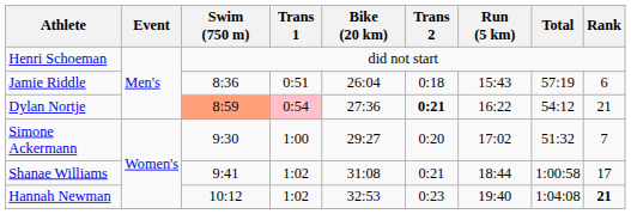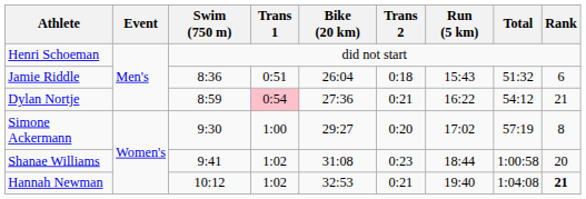 <table class="wikitable" border="1" style="font-size:90%; text-align:center">
 <tr>
 <th>Athlete</th>
 <th>Event</th>
 <th>Swim (750 m)</th>
 <th>Trans 1</th>
 <th>Bike (20 km)</th>
 <th>Trans 2</th>
 <th>Run (5 km)</th>
 <th>Total</th>
 <th>Rank</th>
 </tr>
 <tr>
 <td align=left><a href='#'>Henri Schoeman</a></td>
 <td align=left rowspan=3><a href='#'>Men's</a></td>
 <td colspan=7>did not start</td>
 </tr>
 <tr>
 <td align=left><a href='#'>Jamie Riddle</a></td>
 <td>8:36</td>
 <td>0:51</td>
 <td>26:04</td>
 <td>0:18</td>
 <td>15:43</td>
-<td>57:19</td>
+<td>51:32</td>
 <td>6</td>
 </tr>
 <tr>
 <td align=left><a href='#'>Dylan Nortje</a></td>
-<td style="background: lightsalmon;">8:59</td>
+<td>8:59</td>
 <td style="background: pink;">0:54</td>
 <td>27:36</td>
-<td><strong>0:21</strong></td>
+<td>0:21</td>
 <td>16:22</td>
 <td>54:12</td>
 <td>21</td>
 </tr>
 <tr>
 <td align=left><a href='#'>Simone Ackermann</a></td>
 <td align=left rowspan=3><a href='#'>Women's</a></td>
 <td>9:30</td>
 <td>1:00</td>
 <td>29:27</td>
 <td>0:20</td>
 <td>17:02</td>
-<td>51:32</td>
-<td>7</td>
+<td>57:19</td>
+<td>8</td>
 </tr>
 <tr>
 <td align=left><a href='#'>Shanae Williams</a></td>
 <td>9:41</td>
 <td>1:02</td>
 <td>31:08</td>
-<td>0:21</td>
+<td>0:23</td>
 <td>18:44</td>
 <td>1:00:58</td>
-<td>17</td>
+<td>20</td>
 </tr>
 <tr>
 <td align=left><a href='#'>Hannah Newman</a></td>
 <td>10:12</td>
 <td>1:02</td>
 <td>32:53</td>
-<td>0:23</td>
+<td>0:21</td>
 <td>19:40</td>
 <td>1:04:08</td>
 <td><strong>21</strong></td>
 </tr>
 </table>
